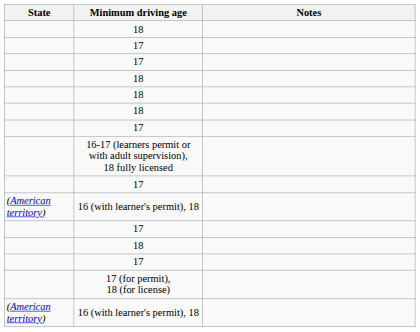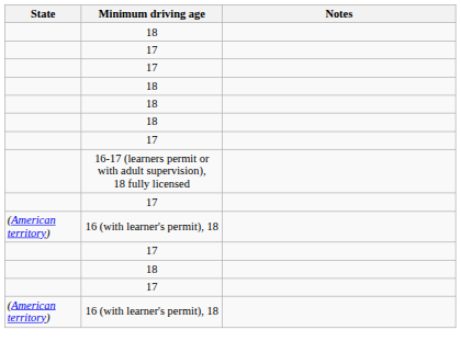 <table class="wikitable sortable">
 <tr>
 <th width="100">State</th>
 <th width="190">Minimum driving age</th>
 <th width="320">Notes</th>
 </tr>
 <tr>
 <td><em></em></td>
 <td style="text-align:center;">18</td>
 <td></td>
 </tr>
 <tr>
 <td></td>
 <td style="text-align:center;">17</td>
 <td></td>
 </tr>
 <tr>
 <td></td>
 <td style="text-align:center;">17</td>
 <td></td>
 </tr>
 <tr>
 <td></td>
 <td style="text-align:center;">18</td>
 <td></td>
 </tr>
 <tr>
 <td><em></em></td>
 <td style="text-align:center;">18</td>
 <td></td>
 </tr>
 <tr>
 <td></td>
 <td style="text-align:center;">18</td>
 <td></td>
 </tr>
 <tr>
 <td><em></em></td>
 <td style="text-align:center;">17</td>
 <td></td>
 </tr>
 <tr>
 <td></td>
 <td style="text-align:center;">16-17 (learners permit or with adult supervision),<br>18 fully licensed</td>
 <td></td>
 </tr>
 <tr>
 <td><em></em></td>
 <td style="text-align:center;">17</td>
 <td></td>
 </tr>
 <tr>
 <td><em> (<a href='#'>American territory</a>)</em></td>
 <td style="text-align:center;">16 (with learner's permit), 18</td>
 <td></td>
 </tr>
 <tr>
 <td><em></em></td>
 <td style="text-align:center;">17</td>
 <td></td>
 </tr>
 <tr>
 <td><em></em></td>
 <td style="text-align:center;">18</td>
 <td></td>
 </tr>
 <tr>
 <td></td>
 <td style="text-align:center;">17</td>
 <td></td>
 </tr>
 <tr>
-<td></td>
-<td style="text-align:center;">17 (for permit),<br>18 (for license)</td>
-<td></td>
-</tr>
-<tr>
 <td><em> (<a href='#'>American territory</a>)</em></td>
 <td style="text-align:center;">16 (with learner's permit), 18</td>
 <td></td>
 </tr>
 </table>
